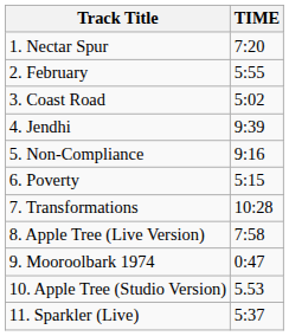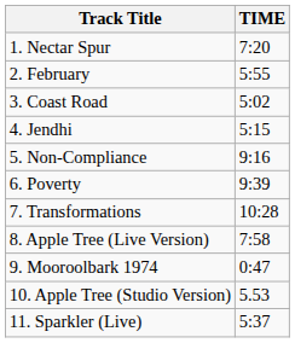 <table class="wikitable">
 <tr>
 <th>Track Title</th>
 <th>TIME</th>
 </tr>
 <tr>
 <td>1. Nectar Spur</td>
 <td>7:20</td>
 </tr>
 <tr>
 <td>2. February</td>
 <td>5:55</td>
 </tr>
 <tr>
 <td>3. Coast Road</td>
 <td>5:02</td>
 </tr>
 <tr>
 <td>4. Jendhi</td>
-<td>9:39</td>
+<td>5:15</td>
 </tr>
 <tr>
 <td>5. Non-Compliance</td>
 <td>9:16</td>
 </tr>
 <tr>
 <td>6. Poverty</td>
-<td>5:15</td>
+<td>9:39</td>
 </tr>
 <tr>
 <td>7. Transformations</td>
 <td>10:28</td>
 </tr>
 <tr>
 <td>8. Apple Tree (Live Version)</td>
 <td>7:58</td>
 </tr>
 <tr>
 <td>9. Mooroolbark 1974</td>
 <td>0:47</td>
 </tr>
 <tr>
 <td>10. Apple Tree (Studio Version)</td>
 <td>5.53</td>
 </tr>
 <tr>
 <td>11. Sparkler (Live)</td>
 <td>5:37</td>
 </tr>
 </table>
